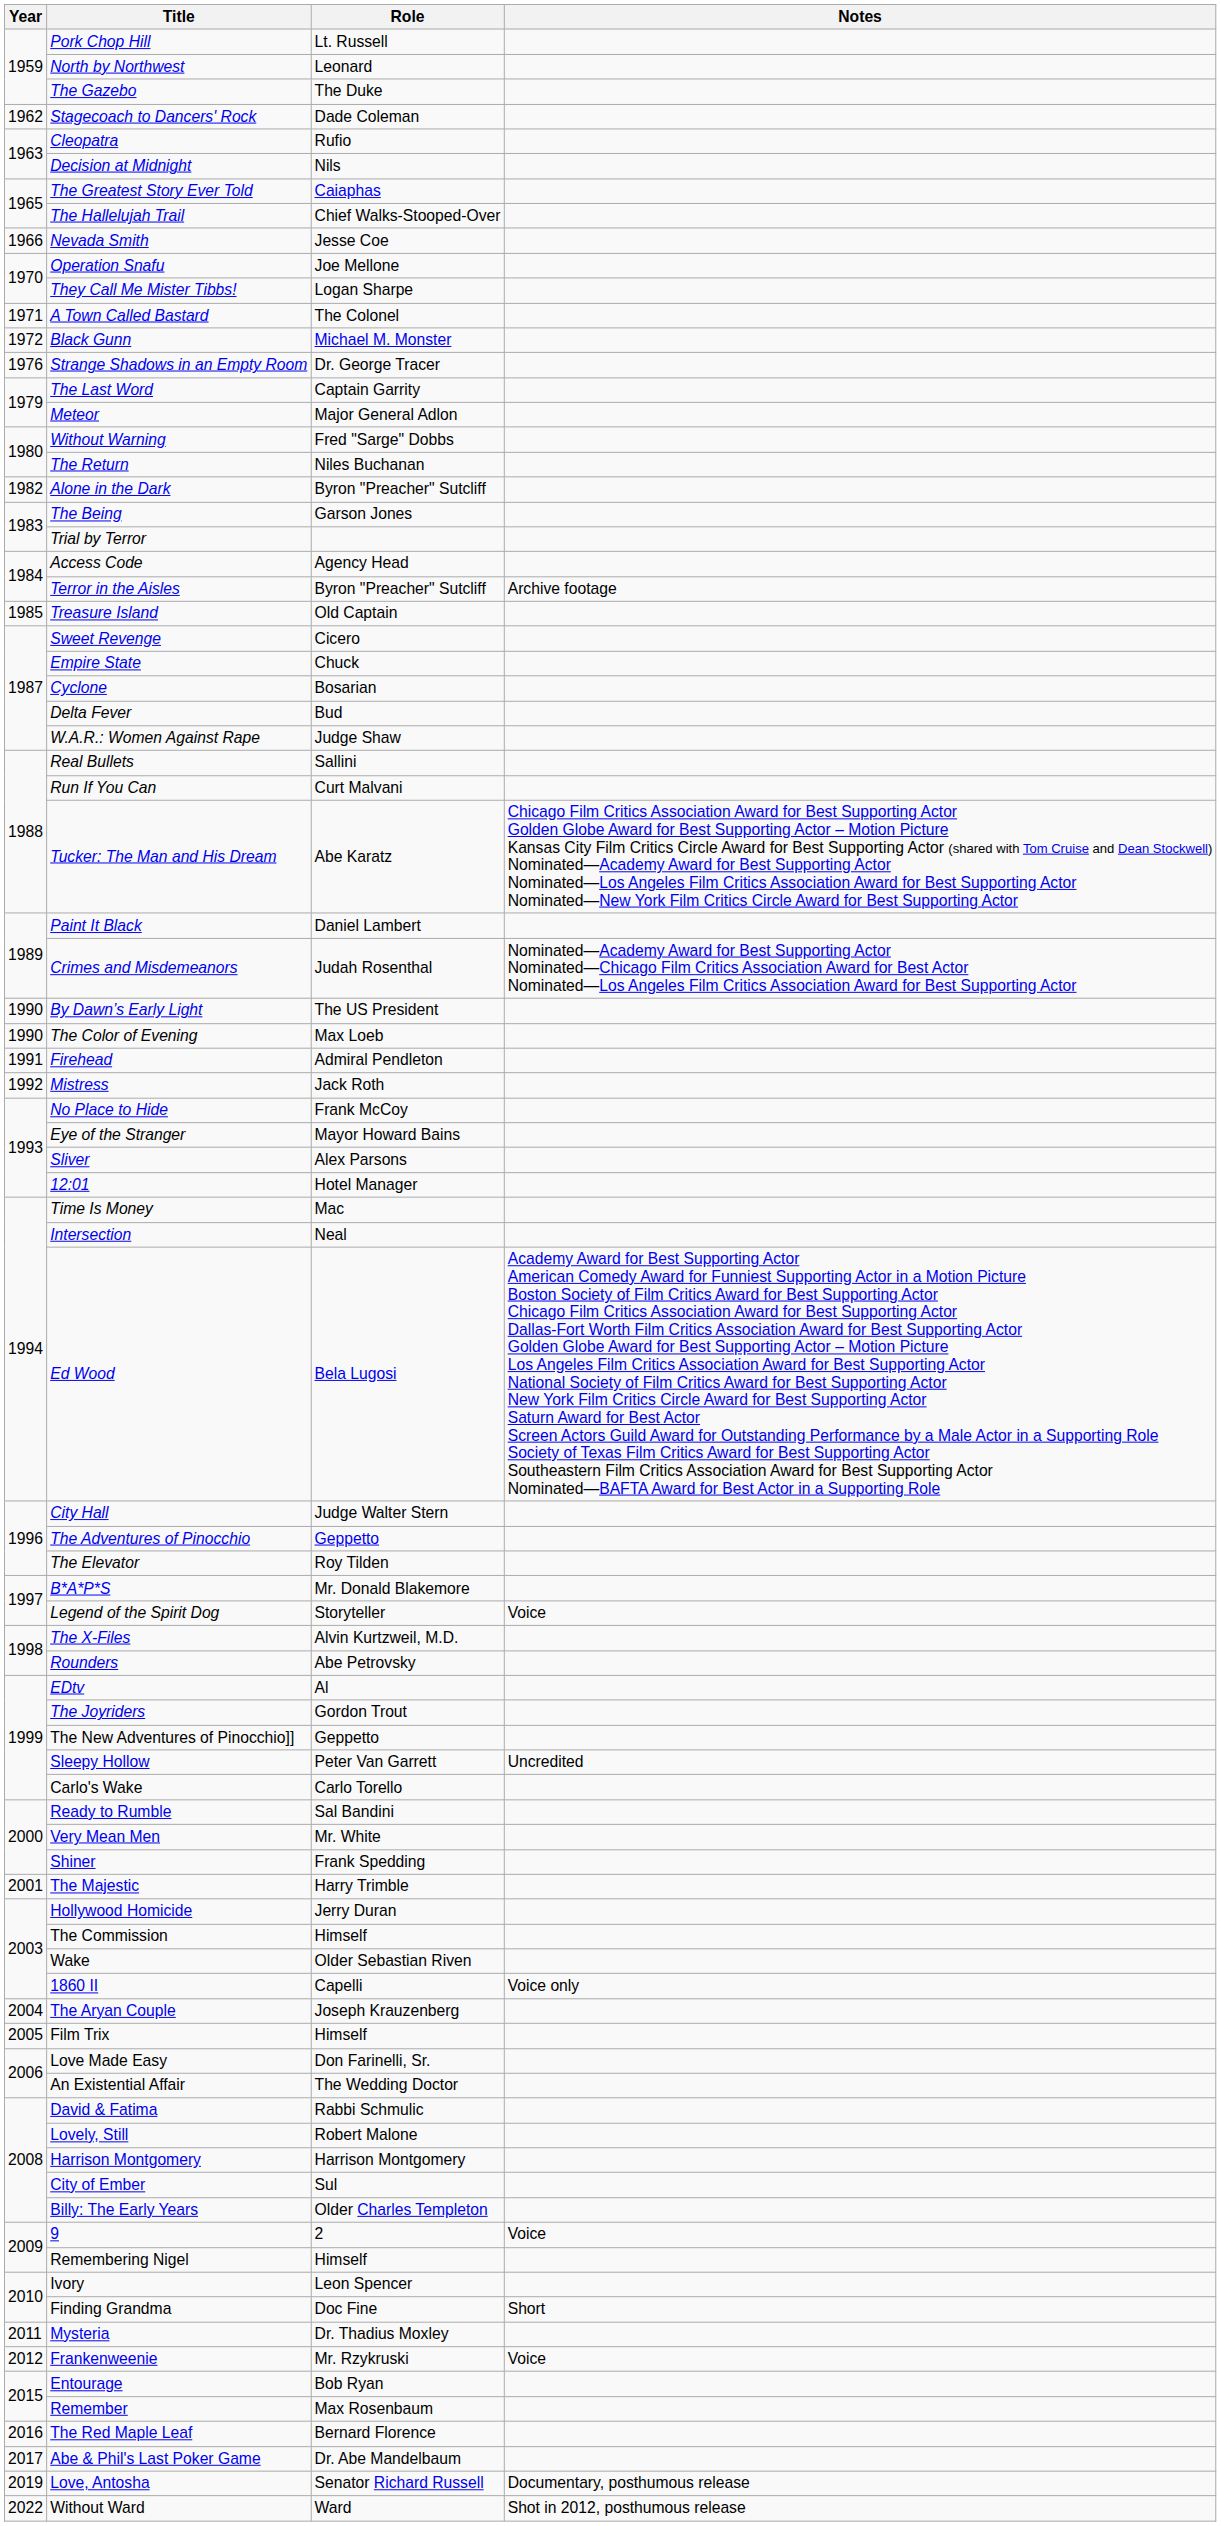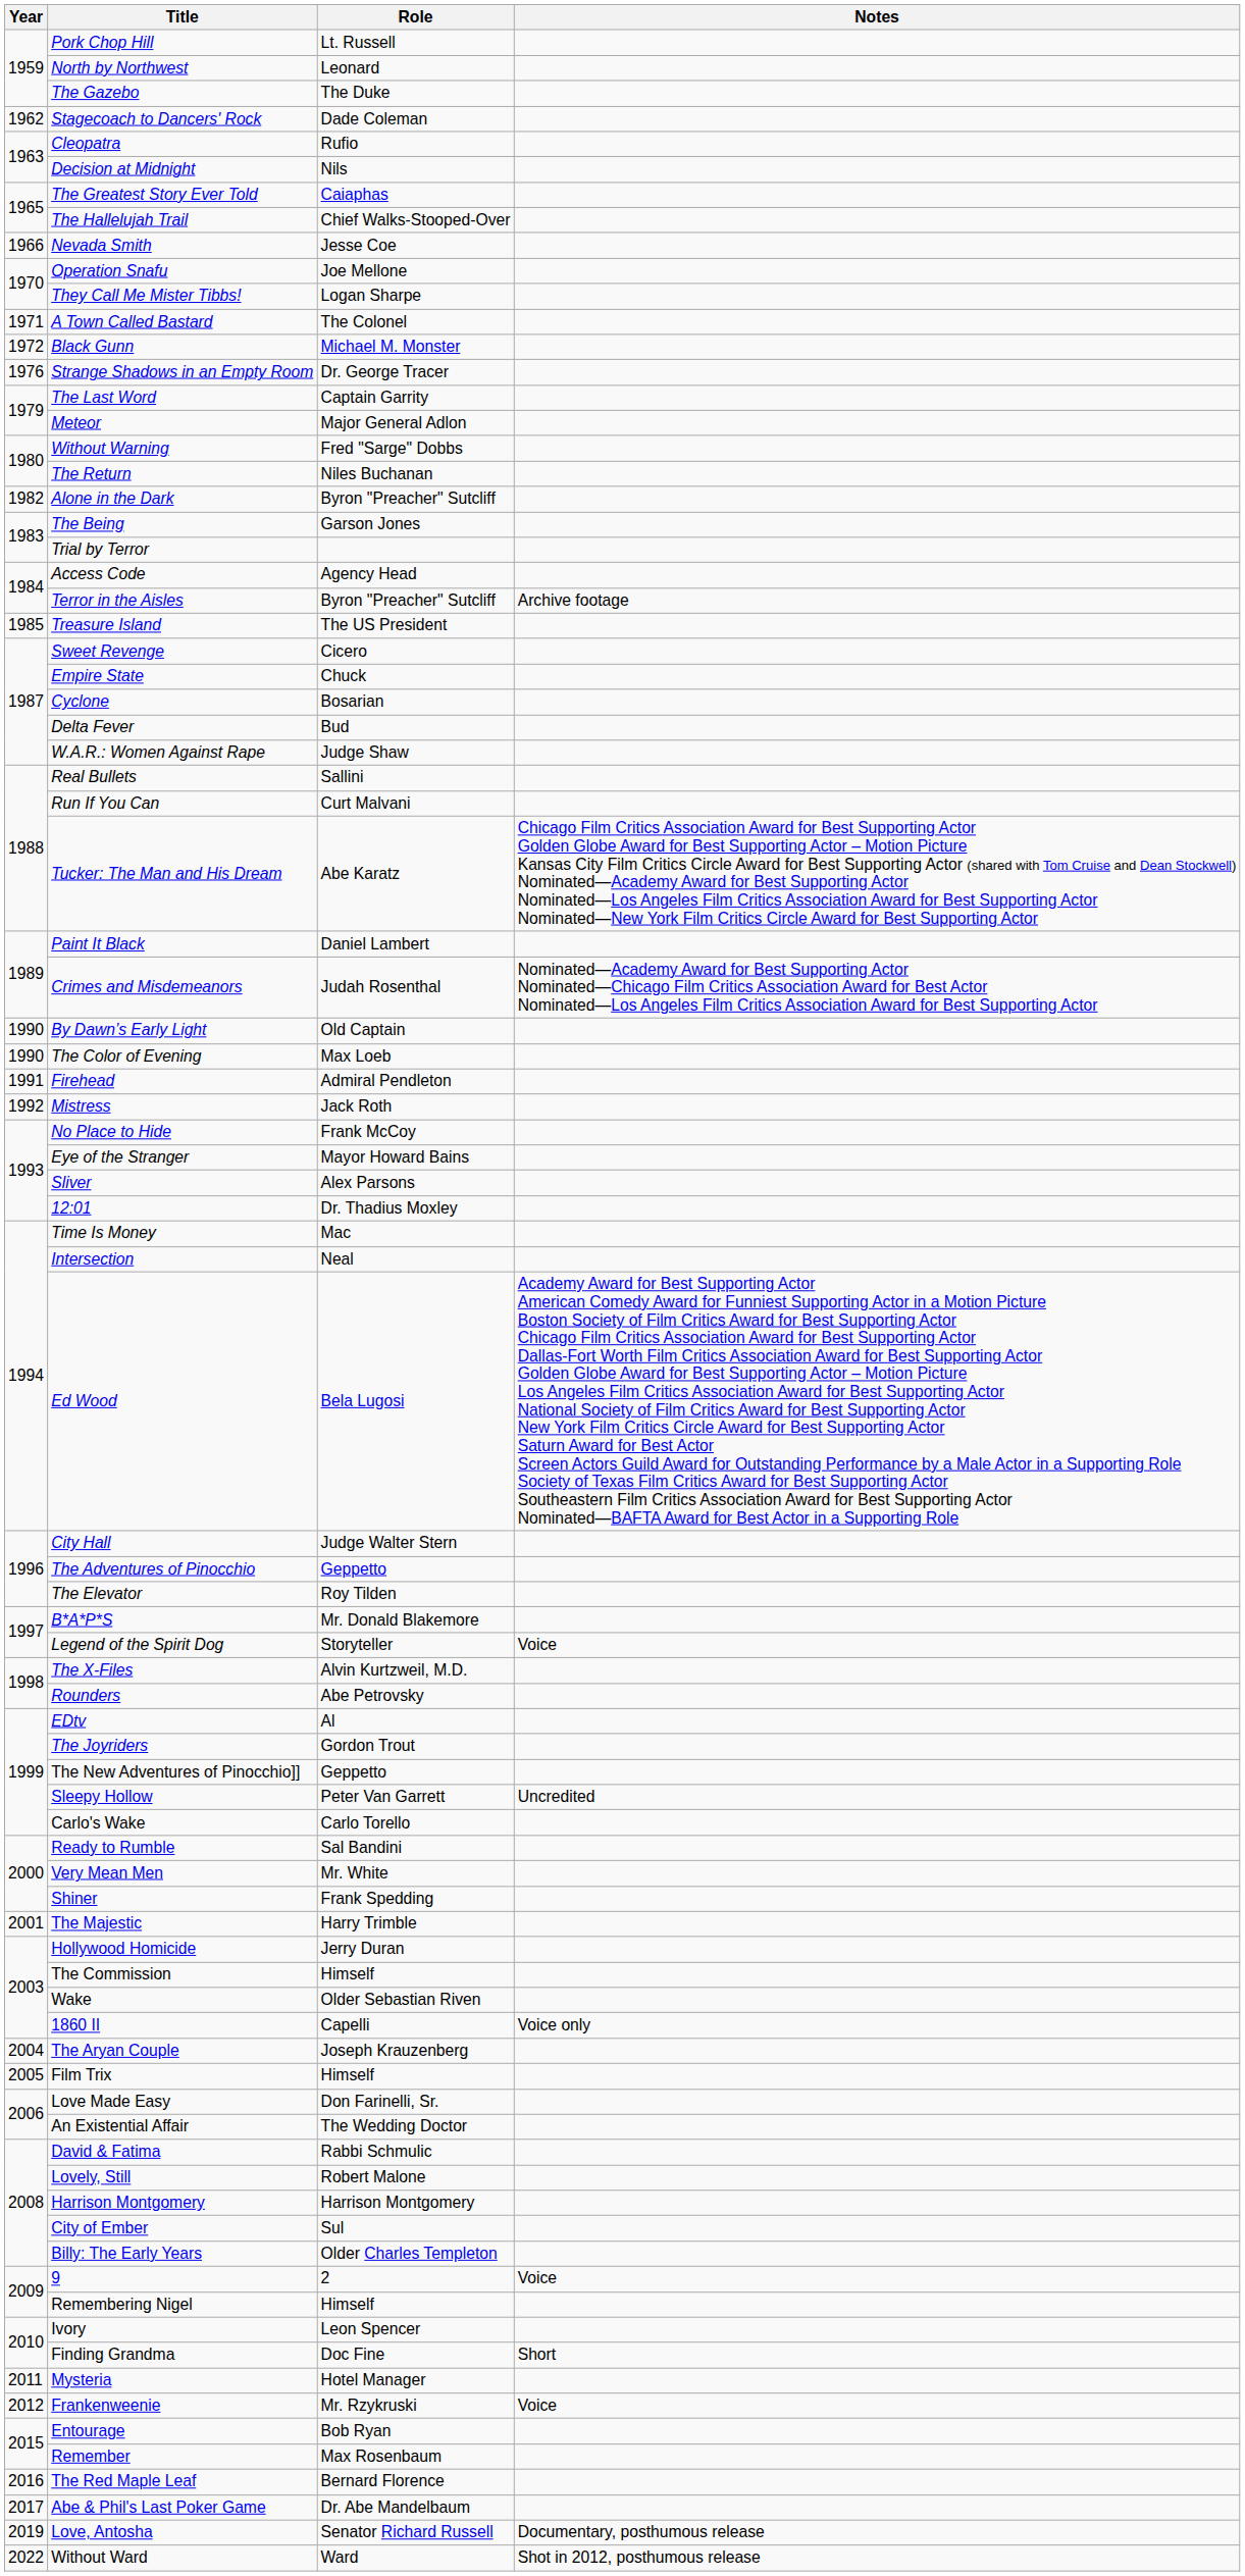 <table class="wikitable sortable">
 <tr>
 <th>Year</th>
 <th>Title</th>
 <th>Role</th>
 <th class="unsortable">Notes</th>
 </tr>
 <tr>
 <td rowspan="3">1959</td>
 <td><em><a href='#'>Pork Chop Hill</a></em></td>
 <td>Lt. Russell</td>
 <td></td>
 </tr>
 <tr>
 <td><em><a href='#'>North by Northwest</a></em></td>
 <td>Leonard</td>
 <td></td>
 </tr>
 <tr>
 <td><em><a href='#'>The Gazebo</a></em></td>
 <td>The Duke</td>
 <td></td>
 </tr>
 <tr>
 <td>1962</td>
 <td><em><a href='#'>Stagecoach to Dancers' Rock</a></em></td>
 <td>Dade Coleman</td>
 <td></td>
 </tr>
 <tr>
 <td rowspan="2">1963</td>
 <td><em><a href='#'>Cleopatra</a></em></td>
 <td>Rufio</td>
 <td></td>
 </tr>
 <tr>
 <td><em><a href='#'>Decision at Midnight</a></em></td>
 <td>Nils</td>
 <td></td>
 </tr>
 <tr>
 <td rowspan="2">1965</td>
 <td><em><a href='#'>The Greatest Story Ever Told</a></em></td>
 <td><a href='#'>Caiaphas</a></td>
 <td></td>
 </tr>
 <tr>
 <td><em><a href='#'>The Hallelujah Trail</a></em></td>
 <td>Chief Walks-Stooped-Over</td>
 <td></td>
 </tr>
 <tr>
 <td>1966</td>
 <td><em><a href='#'>Nevada Smith</a></em></td>
 <td>Jesse Coe</td>
 <td></td>
 </tr>
 <tr>
 <td rowspan="2">1970</td>
 <td><em><a href='#'>Operation Snafu</a></em></td>
 <td>Joe Mellone</td>
 <td></td>
 </tr>
 <tr>
 <td><em><a href='#'>They Call Me Mister Tibbs!</a></em></td>
 <td>Logan Sharpe</td>
 <td></td>
 </tr>
 <tr>
 <td>1971</td>
 <td><em><a href='#'>A Town Called Bastard</a></em></td>
 <td>The Colonel</td>
 <td></td>
 </tr>
 <tr>
 <td>1972</td>
 <td><em><a href='#'>Black Gunn</a></em></td>
 <td></em><a href='#'>Michael M. Monster</a><em></td>
 <td></td>
 </tr>
 <tr>
 <td>1976</td>
 <td><em><a href='#'>Strange Shadows in an Empty Room</a></em></td>
 <td>Dr. George Tracer</td>
 <td></td>
 </tr>
 <tr>
 <td rowspan="2">1979</td>
 <td><em><a href='#'>The Last Word</a></em></td>
 <td>Captain Garrity</td>
 <td></td>
 </tr>
 <tr>
 <td><em><a href='#'>Meteor</a></em></td>
 <td>Major General Adlon</td>
 <td></td>
 </tr>
 <tr>
 <td rowspan="2">1980</td>
 <td><em><a href='#'>Without Warning</a></em></td>
 <td>Fred "Sarge" Dobbs</td>
 <td></td>
 </tr>
 <tr>
 <td><em><a href='#'>The Return</a></em></td>
 <td>Niles Buchanan</td>
 <td></td>
 </tr>
 <tr>
 <td>1982</td>
 <td><em><a href='#'>Alone in the Dark</a></em></td>
 <td>Byron "Preacher" Sutcliff</td>
 <td></td>
 </tr>
 <tr>
 <td rowspan="2">1983</td>
 <td><em><a href='#'>The Being</a></em></td>
 <td>Garson Jones</td>
 <td></td>
 </tr>
 <tr>
 <td><em>Trial by Terror</em></td>
 <td></td>
 <td></td>
 </tr>
 <tr>
 <td rowspan="2">1984</td>
 <td><em>Access Code</em></td>
 <td>Agency Head</td>
 <td></td>
 </tr>
 <tr>
 <td><em><a href='#'>Terror in the Aisles</a></em></td>
 <td>Byron "Preacher" Sutcliff</td>
 <td>Archive footage</td>
 </tr>
 <tr>
 <td>1985</td>
 <td><em><a href='#'>Treasure Island</a></em></td>
-<td>Old Captain</td>
+<td>The US President</td>
 <td></td>
 </tr>
 <tr>
 <td rowspan="5">1987</td>
 <td><em><a href='#'>Sweet Revenge</a></em></td>
 <td>Cicero</td>
 <td></td>
 </tr>
 <tr>
 <td><em><a href='#'>Empire State</a></em></td>
 <td>Chuck</td>
 <td></td>
 </tr>
 <tr>
 <td><em><a href='#'>Cyclone</a></em></td>
 <td>Bosarian</td>
 <td></td>
 </tr>
 <tr>
 <td><em>Delta Fever</em></td>
 <td>Bud</td>
 <td></td>
 </tr>
 <tr>
 <td><em>W.A.R.: Women Against Rape</em></td>
 <td>Judge Shaw</td>
 <td></td>
 </tr>
 <tr>
 <td rowspan="3">1988</td>
 <td><em>Real Bullets</em></td>
 <td>Sallini</td>
 <td></td>
 </tr>
 <tr>
 <td><em>Run If You Can</em></td>
 <td>Curt Malvani</td>
 <td></td>
 </tr>
 <tr>
 <td><em><a href='#'>Tucker: The Man and His Dream</a></em></td>
 <td>Abe Karatz</td>
 <td><a href='#'>Chicago Film Critics Association Award for Best Supporting Actor</a><br><a href='#'>Golden Globe Award for Best Supporting Actor – Motion Picture</a><br>Kansas City Film Critics Circle Award for Best Supporting Actor <small>(shared with <a href='#'>Tom Cruise</a> and <a href='#'>Dean Stockwell</a>)</small><br>Nominated—<a href='#'>Academy Award for Best Supporting Actor</a><br>Nominated—<a href='#'>Los Angeles Film Critics Association Award for Best Supporting Actor</a><br>Nominated—<a href='#'>New York Film Critics Circle Award for Best Supporting Actor</a></td>
 </tr>
 <tr>
 <td rowspan="2">1989</td>
 <td><em><a href='#'>Paint It Black</a></em></td>
 <td>Daniel Lambert</td>
 <td></td>
 </tr>
 <tr>
 <td><em><a href='#'>Crimes and Misdemeanors</a></em></td>
 <td>Judah Rosenthal</td>
 <td>Nominated—<a href='#'>Academy Award for Best Supporting Actor</a><br>Nominated—<a href='#'>Chicago Film Critics Association Award for Best Actor</a><br>Nominated—<a href='#'>Los Angeles Film Critics Association Award for Best Supporting Actor</a></td>
 </tr>
 <tr>
 <td>1990</td>
 <td><em> <a href='#'>By Dawn’s Early Light</a></em></td>
-<td>The US President</td>
+<td>Old Captain</td>
 <td></td>
 </tr>
 <tr>
 <td>1990</td>
 <td><em>The Color of Evening</em></td>
 <td>Max Loeb</td>
 <td></td>
 </tr>
 <tr>
 <td>1991</td>
 <td><em><a href='#'>Firehead</a></em></td>
 <td>Admiral Pendleton</td>
 <td></td>
 </tr>
 <tr>
 <td>1992</td>
 <td><em><a href='#'>Mistress</a></em></td>
 <td>Jack Roth</td>
 <td></td>
 </tr>
 <tr>
 <td rowspan="4">1993</td>
 <td><em><a href='#'>No Place to Hide</a></em></td>
 <td>Frank McCoy</td>
 <td></td>
 </tr>
 <tr>
 <td><em>Eye of the Stranger</em></td>
 <td>Mayor Howard Bains</td>
 <td></td>
 </tr>
 <tr>
 <td><em><a href='#'>Sliver</a></em></td>
 <td>Alex Parsons</td>
 <td></td>
 </tr>
 <tr>
 <td><em><a href='#'>12:01</a></em></td>
-<td>Hotel Manager</td>
+<td>Dr. Thadius Moxley</td>
 <td></td>
 </tr>
 <tr>
 <td rowspan="3">1994</td>
 <td><em>Time Is Money</em></td>
 <td>Mac</td>
 <td></td>
 </tr>
 <tr>
 <td><em><a href='#'>Intersection</a></em></td>
 <td>Neal</td>
 <td></td>
 </tr>
 <tr>
 <td><em><a href='#'>Ed Wood</a></em></td>
 <td><a href='#'>Bela Lugosi</a></td>
 <td><a href='#'>Academy Award for Best Supporting Actor</a><br><a href='#'>American Comedy Award for Funniest Supporting Actor in a Motion Picture</a><br><a href='#'>Boston Society of Film Critics Award for Best Supporting Actor</a><br><a href='#'>Chicago Film Critics Association Award for Best Supporting Actor</a><br><a href='#'>Dallas-Fort Worth Film Critics Association Award for Best Supporting Actor</a><br><a href='#'>Golden Globe Award for Best Supporting Actor&nbsp;– Motion Picture</a><br><a href='#'>Los Angeles Film Critics Association Award for Best Supporting Actor</a><br><a href='#'>National Society of Film Critics Award for Best Supporting Actor</a><br><a href='#'>New York Film Critics Circle Award for Best Supporting Actor</a><br><a href='#'>Saturn Award for Best Actor</a><br><a href='#'>Screen Actors Guild Award for Outstanding Performance by a Male Actor in a Supporting Role</a><br><a href='#'>Society of Texas Film Critics Award for Best Supporting Actor</a><br>Southeastern Film Critics Association Award for Best Supporting Actor<br>Nominated—<a href='#'>BAFTA Award for Best Actor in a Supporting Role</a></td>
 </tr>
 <tr>
 <td rowspan="3">1996</td>
 <td><em><a href='#'>City Hall</a></em></td>
 <td>Judge Walter Stern</td>
 <td></td>
 </tr>
 <tr>
 <td><em><a href='#'>The Adventures of Pinocchio</a></em></td>
 <td><a href='#'>Geppetto</a></td>
 <td></td>
 </tr>
 <tr>
 <td><em>The Elevator</em></td>
 <td>Roy Tilden</td>
 <td></td>
 </tr>
 <tr>
 <td rowspan="2">1997</td>
 <td><em><a href='#'>B*A*P*S</a></em></td>
 <td>Mr. Donald Blakemore</td>
 <td></td>
 </tr>
 <tr>
 <td><em>Legend of the Spirit Dog</em></td>
 <td>Storyteller</td>
 <td>Voice</td>
 </tr>
 <tr>
 <td rowspan="2">1998</td>
 <td><em><a href='#'>The X-Files</a></em></td>
 <td>Alvin Kurtzweil, M.D.</td>
 <td></td>
 </tr>
 <tr>
 <td><em><a href='#'>Rounders</a></em></td>
 <td>Abe Petrovsky</td>
 <td></td>
 </tr>
 <tr>
 <td rowspan="5">1999</td>
 <td><em><a href='#'>EDtv</a></em></td>
 <td>Al</td>
 <td></td>
 </tr>
 <tr>
 <td><em><a href='#'>The Joyriders</a></em></td>
 <td>Gordon Trout</td>
 <td></td>
 </tr>
 <tr>
 <td>The New Adventures of Pinocchio]]<em></td>
 <td>Geppetto</td>
 <td></td>
 </tr>
 <tr>
 <td></em><a href='#'>Sleepy Hollow</a><em></td>
 <td>Peter Van Garrett</td>
 <td>Uncredited</td>
 </tr>
 <tr>
 <td></em>Carlo's Wake<em></td>
 <td>Carlo Torello</td>
 <td></td>
 </tr>
 <tr>
 <td rowspan="3">2000</td>
 <td></em><a href='#'>Ready to Rumble</a><em></td>
 <td>Sal Bandini</td>
 <td></td>
 </tr>
 <tr>
 <td></em><a href='#'>Very Mean Men</a><em></td>
 <td>Mr. White</td>
 <td></td>
 </tr>
 <tr>
 <td></em><a href='#'>Shiner</a><em></td>
 <td>Frank Spedding</td>
 <td></td>
 </tr>
 <tr>
 <td>2001</td>
 <td></em><a href='#'>The Majestic</a><em></td>
 <td>Harry Trimble</td>
 <td></td>
 </tr>
 <tr>
 <td rowspan="4">2003</td>
 <td></em><a href='#'>Hollywood Homicide</a><em></td>
 <td>Jerry Duran</td>
 <td></td>
 </tr>
 <tr>
 <td></em>The Commission<em></td>
 <td>Himself</td>
 <td></td>
 </tr>
 <tr>
 <td></em>Wake<em></td>
 <td>Older Sebastian Riven</td>
 <td></td>
 </tr>
 <tr>
 <td></em><a href='#'>1860 II</a><em></td>
 <td>Capelli</td>
 <td>Voice only</td>
 </tr>
 <tr>
 <td>2004</td>
 <td></em><a href='#'>The Aryan Couple</a><em></td>
 <td>Joseph Krauzenberg</td>
 <td></td>
 </tr>
 <tr>
 <td>2005</td>
 <td></em>Film Trix<em></td>
 <td>Himself</td>
 <td></td>
 </tr>
 <tr>
 <td rowspan="2">2006</td>
 <td></em>Love Made Easy<em></td>
 <td>Don Farinelli, Sr.</td>
 <td></td>
 </tr>
 <tr>
 <td></em>An Existential Affair<em></td>
 <td>The Wedding Doctor</td>
 <td></td>
 </tr>
 <tr>
 <td rowspan="5">2008</td>
 <td></em><a href='#'>David & Fatima</a><em></td>
 <td>Rabbi Schmulic</td>
 <td></td>
 </tr>
 <tr>
 <td></em><a href='#'>Lovely, Still</a><em></td>
 <td>Robert Malone</td>
 <td></td>
 </tr>
 <tr>
 <td></em><a href='#'>Harrison Montgomery</a><em></td>
 <td>Harrison Montgomery</td>
 <td></td>
 </tr>
 <tr>
 <td></em><a href='#'>City of Ember</a><em></td>
 <td>Sul</td>
 <td></td>
 </tr>
 <tr>
 <td></em><a href='#'>Billy: The Early Years</a><em></td>
 <td>Older <a href='#'>Charles Templeton</a></td>
 <td></td>
 </tr>
 <tr>
 <td rowspan="2">2009</td>
 <td></em><a href='#'>9</a><em></td>
 <td>2</td>
 <td>Voice</td>
 </tr>
 <tr>
 <td></em>Remembering Nigel<em></td>
 <td>Himself</td>
 <td></td>
 </tr>
 <tr>
 <td rowspan="2">2010</td>
 <td></em>Ivory<em></td>
 <td>Leon Spencer</td>
 <td></td>
 </tr>
 <tr>
 <td></em>Finding Grandma<em></td>
 <td>Doc Fine</td>
 <td>Short</td>
 </tr>
 <tr>
 <td>2011</td>
 <td></em><a href='#'>Mysteria</a><em></td>
-<td>Dr. Thadius Moxley</td>
+<td>Hotel Manager</td>
 <td></td>
 </tr>
 <tr>
 <td>2012</td>
 <td></em><a href='#'>Frankenweenie</a><em></td>
 <td>Mr. Rzykruski</td>
 <td>Voice</td>
 </tr>
 <tr>
 <td rowspan="2">2015</td>
 <td></em><a href='#'>Entourage</a><em></td>
 <td>Bob Ryan</td>
 <td></td>
 </tr>
 <tr>
 <td></em><a href='#'>Remember</a><em></td>
 <td>Max Rosenbaum</td>
 <td></td>
 </tr>
 <tr>
 <td>2016</td>
 <td></em><a href='#'>The Red Maple Leaf</a><em></td>
 <td>Bernard Florence</td>
 <td></td>
 </tr>
 <tr>
 <td>2017</td>
 <td></em><a href='#'>Abe & Phil's Last Poker Game</a><em></td>
 <td>Dr. Abe Mandelbaum</td>
 <td></td>
 </tr>
 <tr>
 <td>2019</td>
 <td></em><a href='#'>Love, Antosha</a><em></td>
 <td>Senator <a href='#'>Richard Russell</a></td>
 <td>Documentary, posthumous release</td>
 </tr>
 <tr>
 <td>2022</td>
 <td></em>Without Ward<em></td>
 <td>Ward</td>
 <td>Shot in 2012, posthumous release</td>
 </tr>
 </table>
